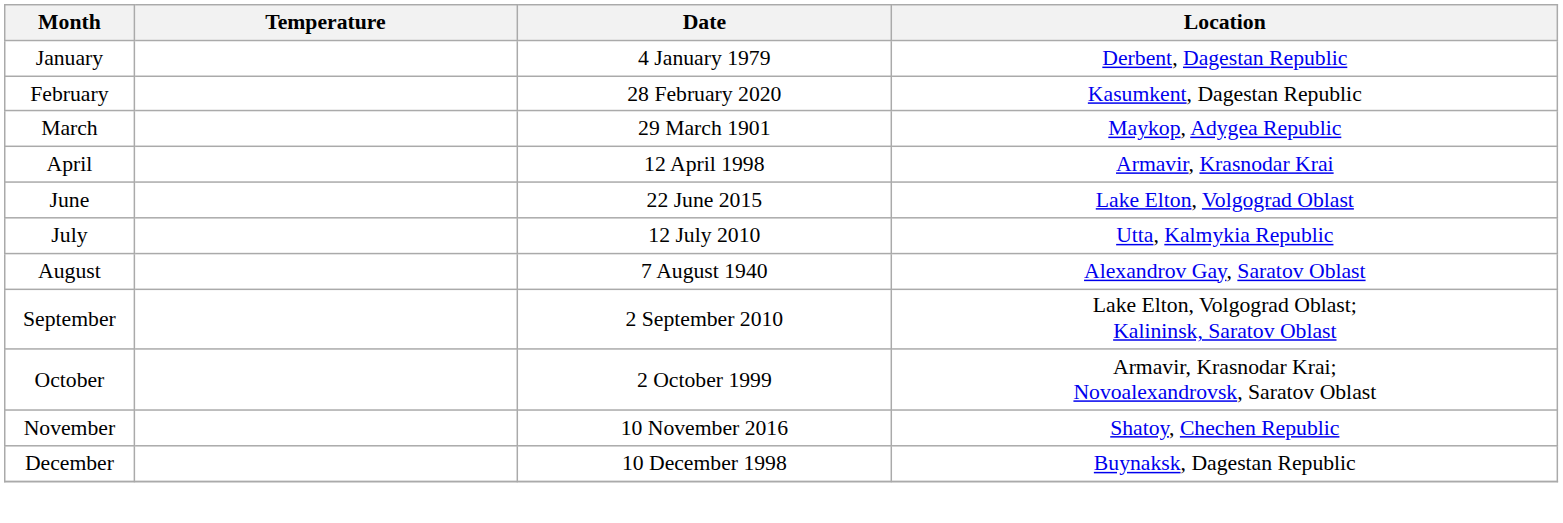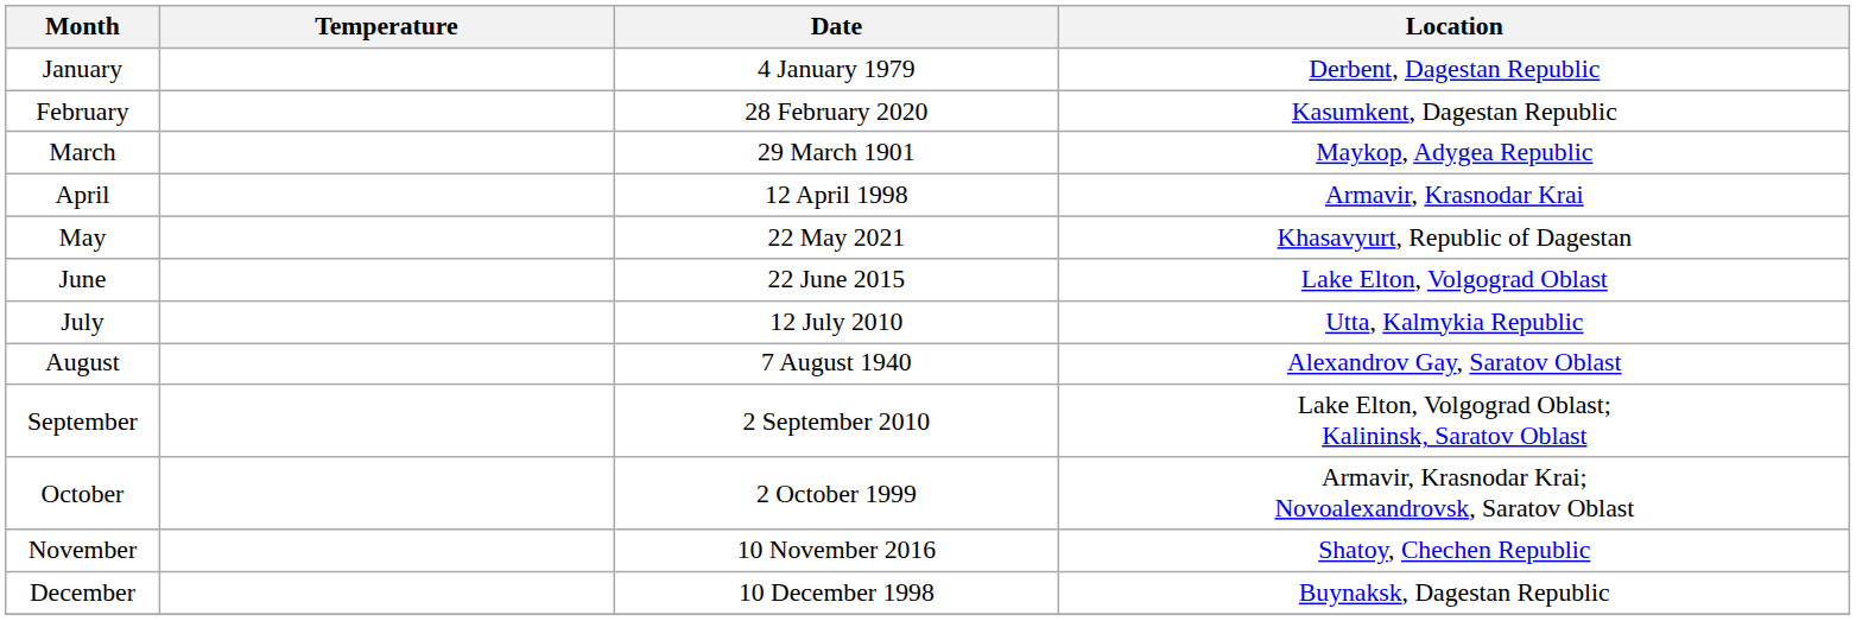 <table class="wikitable" style="font-size:91%; text-align:center; background: #FFFFFF">
 <tr>
 <th width=80 style=background: #FF0000>Month</th>
 <th width=250 style=background: #FF0000>Temperature</th>
 <th width=245 style=background: #FF0000>Date</th>
 <th width=440 style=background: #FF0000>Location</th>
 </tr>
 <tr>
 <td>January</td>
 <td></td>
 <td>4 January 1979</td>
 <td><a href='#'>Derbent</a>, <a href='#'>Dagestan Republic</a></td>
 </tr>
 <tr>
 <td>February</td>
 <td></td>
 <td>28 February 2020</td>
 <td><a href='#'>Kasumkent</a>, Dagestan Republic</td>
 </tr>
 <tr>
 <td>March</td>
 <td></td>
 <td>29 March 1901</td>
 <td><a href='#'>Maykop</a>, <a href='#'>Adygea Republic</a></td>
 </tr>
 <tr>
 <td>April</td>
 <td></td>
 <td>12 April 1998</td>
 <td><a href='#'>Armavir</a>, <a href='#'>Krasnodar Krai</a></td>
+</tr>
+<tr>
+<td>May</td>
+<td></td>
+<td>22 May 2021</td>
+<td><a href='#'>Khasavyurt</a>, Republic of Dagestan</td>
 </tr>
 <tr>
 <td>June</td>
 <td></td>
 <td>22 June 2015</td>
 <td><a href='#'>Lake Elton</a>, <a href='#'>Volgograd Oblast</a></td>
 </tr>
 <tr>
 <td>July</td>
 <td></td>
 <td>12 July 2010</td>
 <td><a href='#'>Utta</a>, <a href='#'>Kalmykia Republic</a></td>
 </tr>
 <tr>
 <td>August</td>
 <td></td>
 <td>7 August 1940</td>
 <td><a href='#'>Alexandrov Gay</a>, <a href='#'>Saratov Oblast</a></td>
 </tr>
 <tr>
 <td>September</td>
 <td></td>
 <td>2 September 2010</td>
 <td>Lake Elton, Volgograd Oblast;<br><a href='#'>Kalininsk, Saratov Oblast</a></td>
 </tr>
 <tr>
 <td>October</td>
 <td></td>
 <td>2 October 1999</td>
 <td>Armavir, Krasnodar Krai;<br><a href='#'>Novoalexandrovsk</a>, Saratov Oblast</td>
 </tr>
 <tr>
 <td>November</td>
 <td></td>
 <td>10 November 2016</td>
 <td><a href='#'>Shatoy</a>, <a href='#'>Chechen Republic</a></td>
 </tr>
 <tr>
 <td>December</td>
 <td></td>
 <td>10 December 1998</td>
 <td><a href='#'>Buynaksk</a>, Dagestan Republic</td>
 </tr>
 <tr>
 </tr>
 </table>
